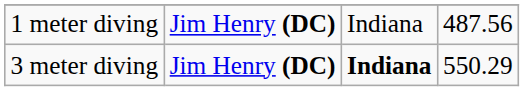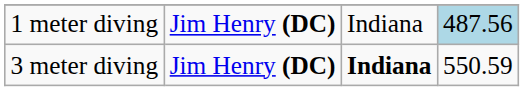 <table class="wikitable sortable" style="text-align:left">
 <tr>
 </tr>
 <tr>
 <td>1 meter diving</td>
 <td><a href='#'>Jim Henry</a> <strong>(DC)</strong></td>
 <td>Indiana</td>
-<td>487.56</td>
+<td style="background: lightblue;">487.56</td>
 </tr>
 <tr>
 <td>3 meter diving</td>
 <td><a href='#'>Jim Henry</a> <strong>(DC)</strong></td>
 <td><strong>Indiana</strong></td>
-<td>550.29</td>
+<td>550.59</td>
 </tr>
 </table>
